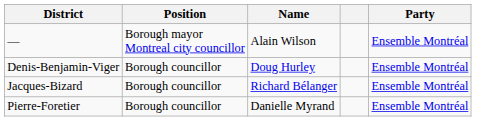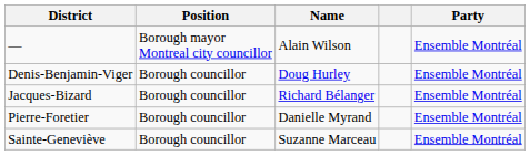 <table class="wikitable" border="1">
 <tr>
 <th>District</th>
 <th>Position</th>
 <th>Name</th>
 <th width="30px"> </th>
 <th>Party</th>
 </tr>
 <tr>
 <td>—</td>
 <td>Borough mayor<br><a href='#'>Montreal city councillor</a></td>
 <td>Alain Wilson</td>
 <td> </td>
 <td><a href='#'>Ensemble Montréal</a></td>
 </tr>
 <tr>
 <td>Denis-Benjamin-Viger</td>
 <td>Borough councillor</td>
 <td><a href='#'>Doug Hurley</a></td>
 <td> </td>
 <td><a href='#'>Ensemble Montréal</a></td>
 </tr>
 <tr>
 <td>Jacques-Bizard</td>
 <td>Borough councillor</td>
 <td><a href='#'>Richard Bélanger</a></td>
 <td> </td>
 <td><a href='#'>Ensemble Montréal</a></td>
 </tr>
 <tr>
 <td>Pierre-Foretier</td>
 <td>Borough councillor</td>
 <td>Danielle Myrand</td>
 <td> </td>
 <td><a href='#'>Ensemble Montréal</a></td>
 </tr>
+<tr>
+<td>Sainte-Geneviève</td>
+<td>Borough councillor</td>
+<td>Suzanne Marceau</td>
+<td> </td>
+<td><a href='#'>Ensemble Montréal</a></td>
+</tr>
 </table>
